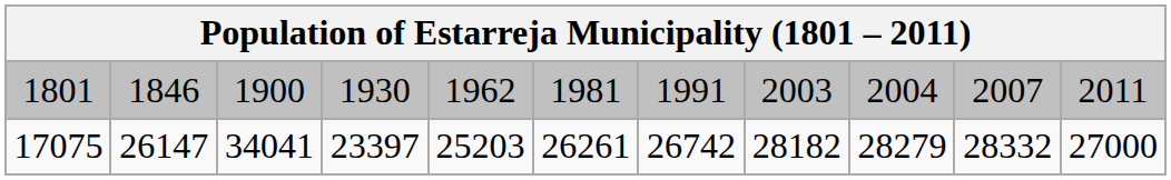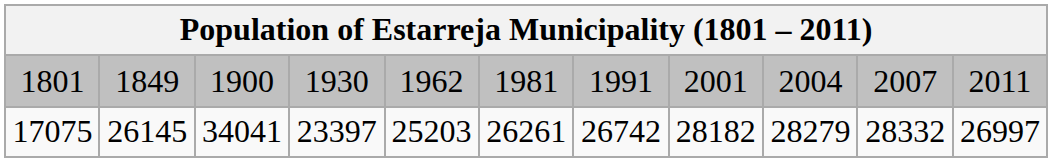 <table class="wikitable" style="text-align:center;">
 <tr>
 <th colspan="11">Population of Estarreja Municipality (1801 – 2011)</th>
 </tr>
 <tr bgcolor="#C0C0C0">
 <td align="center">1801</td>
-<td align="center">1846</td>
+<td align="center">1849</td>
 <td align="center">1900</td>
 <td align="center">1930</td>
 <td align="center">1962</td>
 <td align="center">1981</td>
 <td align="center">1991</td>
-<td align="center">2003</td>
+<td align="center">2001</td>
 <td align="center">2004</td>
 <td align="center">2007</td>
 <td align="center">2011</td>
 </tr>
 <tr>
 <td align="center">17075</td>
-<td align="center">26147</td>
+<td align="center">26145</td>
 <td align="center">34041</td>
 <td align="center">23397</td>
 <td align="center">25203</td>
 <td align="center">26261</td>
 <td align="center">26742</td>
 <td align="center">28182</td>
 <td align="center">28279</td>
 <td align="center">28332</td>
-<td align="center">27000</td>
+<td align="center">26997</td>
 </tr>
 </table>
